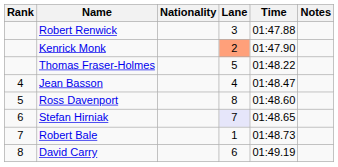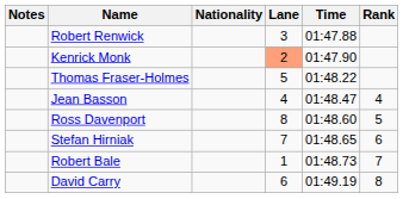 <table class="wikitable sortable" style="text-align:center">
 <tr>
-<th>Rank</th>
+<th>Notes</th>
 <th>Name</th>
 <th>Nationality</th>
 <th>Lane</th>
 <th>Time</th>
-<th>Notes</th>
+<th>Rank</th>
 </tr>
 <tr>
 <td></td>
 <td align=left><a href='#'>Robert Renwick</a></td>
 <td align=left></td>
 <td>3</td>
 <td>01:47.88</td>
 <td></td>
 </tr>
 <tr>
 <td></td>
 <td align=left><a href='#'>Kenrick Monk</a></td>
 <td align=left></td>
 <td style="background: lightsalmon;">2</td>
 <td>01:47.90</td>
 <td></td>
 </tr>
 <tr>
 <td></td>
 <td align=left><a href='#'>Thomas Fraser-Holmes</a></td>
 <td align=left></td>
 <td>5</td>
 <td>01:48.22</td>
 <td></td>
 </tr>
 <tr>
-<td>4</td>
+<td></td>
 <td align=left><a href='#'>Jean Basson</a></td>
 <td align=left></td>
 <td>4</td>
 <td>01:48.47</td>
-<td></td>
+<td>4</td>
 </tr>
 <tr>
-<td>5</td>
+<td></td>
 <td align=left><a href='#'>Ross Davenport</a></td>
 <td align=left></td>
 <td>8</td>
 <td>01:48.60</td>
-<td></td>
+<td>5</td>
 </tr>
 <tr>
-<td>6</td>
+<td></td>
 <td align=left><a href='#'>Stefan Hirniak</a></td>
 <td align=left></td>
-<td style="background: lavender;">7</td>
+<td>7</td>
 <td>01:48.65</td>
-<td></td>
+<td>6</td>
 </tr>
 <tr>
-<td>7</td>
+<td></td>
 <td align=left><a href='#'>Robert Bale</a></td>
 <td align=left></td>
 <td>1</td>
 <td>01:48.73</td>
-<td></td>
+<td>7</td>
 </tr>
 <tr>
-<td>8</td>
+<td></td>
 <td align=left><a href='#'>David Carry</a></td>
 <td align=left></td>
 <td>6</td>
 <td>01:49.19</td>
-<td></td>
+<td>8</td>
 </tr>
 </table>
